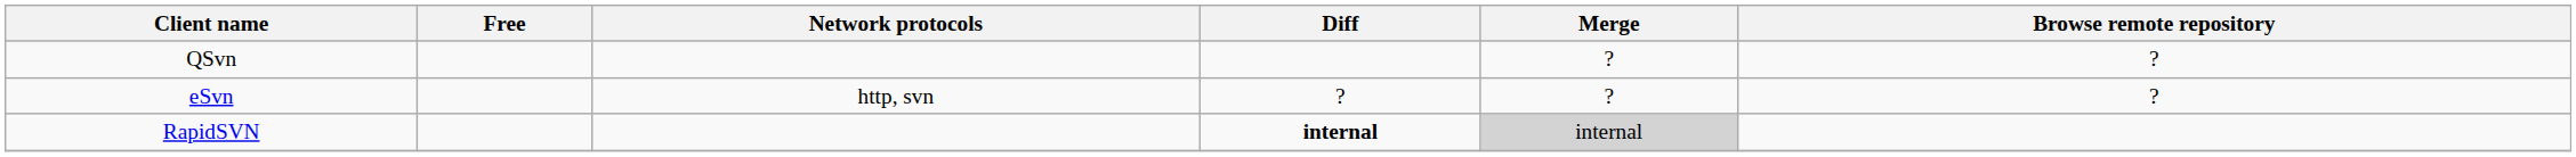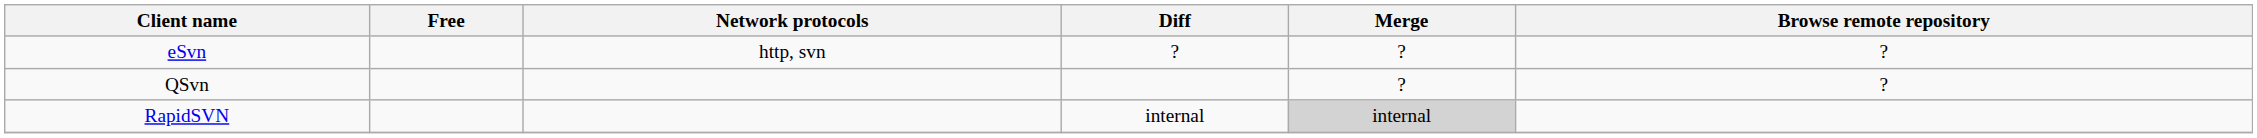 <table class="wikitable sortable" style="font-size: 85%; text-align: center; width: 100%;">
 <tr>
 <th>Client name</th>
 <th>Free</th>
 <th>Network protocols</th>
 <th>Diff</th>
 <th>Merge</th>
 <th>Browse remote repository</th>
 </tr>
 <tr>
+<td><a href='#'>eSvn</a></td>
+<td></td>
+<td>http, svn</td>
+<td>?</td>
+<td>?</td>
+<td>?</td>
+</tr>
+<tr>
 <td>QSvn</td>
 <td></td>
 <td></td>
 <td></td>
 <td>?</td>
 <td>?</td>
 </tr>
 <tr>
-<td><a href='#'>eSvn</a></td>
-<td></td>
-<td>http, svn</td>
-<td>?</td>
-<td>?</td>
-<td>?</td>
-</tr>
-<tr>
 <td><a href='#'>RapidSVN</a></td>
 <td></td>
 <td></td>
-<td><strong>internal</strong></td>
+<td>internal</td>
 <td style="background: lightgrey;">internal</td>
 <td></td>
 </tr>
 <tr>
 </tr>
 </table>
